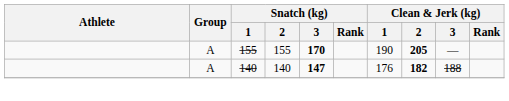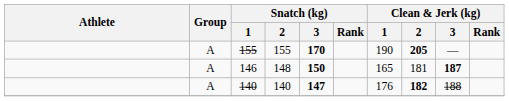 <table class = "wikitable sortable" style="text-align:center;">
 <tr>
 <th rowspan=2 class="unsortable" width=250>Athlete</th>
 <th rowspan=2 class="unsortable" width=50>Group</th>
 <th colspan=4>Snatch (kg)</th>
 <th colspan=4>Clean & Jerk (kg)</th>
 </tr>
 <tr>
 <th width=40 class="unsortable">1</th>
 <th width=40 class="unsortable">2</th>
 <th width=40 class="unsortable">3</th>
 <th width=40>Rank</th>
 <th width=40 class="unsortable">1</th>
 <th width=40 class="unsortable">2</th>
 <th width=40 class="unsortable">3</th>
 <th width=40>Rank</th>
 </tr>
 <tr>
 <td align=left></td>
 <td>A</td>
 <td><s>155</s></td>
 <td>155</td>
 <td><strong>170</strong></td>
 <td></td>
 <td>190</td>
 <td><strong>205</strong></td>
 <td>—</td>
 <td></td>
 </tr>
 <tr>
 <td align=left></td>
 <td>A</td>
+<td>146</td>
+<td>148</td>
+<td><strong>150</strong></td>
+<td></td>
+<td>165</td>
+<td>181</td>
+<td><strong>187</strong></td>
+<td></td>
+</tr>
+<tr>
+<td align=left></td>
+<td>A</td>
 <td><s>140</s></td>
 <td>140</td>
 <td><strong>147</strong></td>
 <td></td>
 <td>176</td>
 <td><strong>182</strong></td>
 <td><s>188</s></td>
 <td></td>
 </tr>
 <tr>
 </tr>
 </table>
